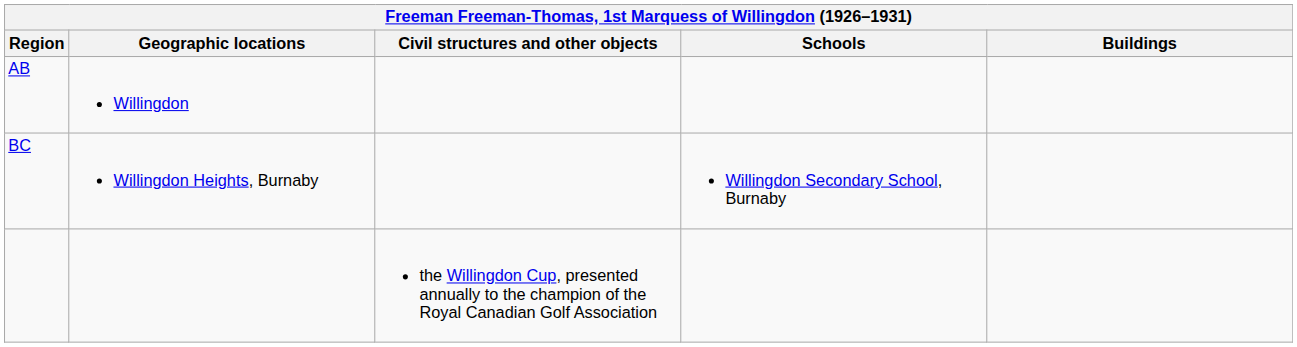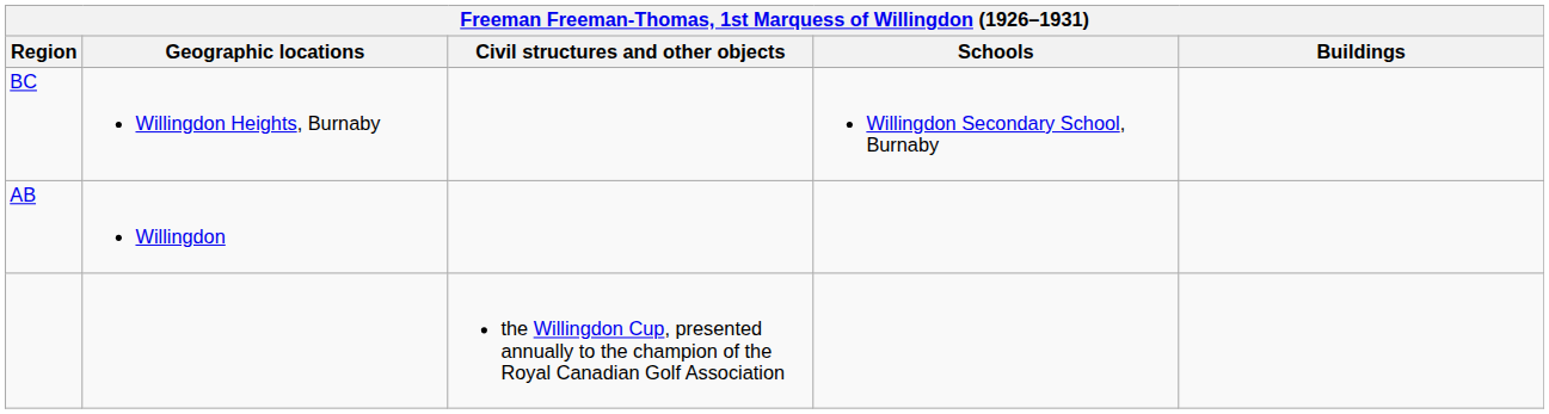 <table class="wikitable" width="100%">
 <tr>
 <th colspan="5"> <a href='#'>Freeman Freeman-Thomas, 1st Marquess of Willingdon</a> (1926–1931)</th>
 </tr>
 <tr>
 <th width="5%">Region</th>
 <th width="23.75%">Geographic locations</th>
 <th width="23.75%">Civil structures and other objects</th>
 <th width="23.75%">Schools</th>
 <th width="23.75%">Buildings</th>
 </tr>
 <tr>
+<td align=left valign=top> <a href='#'>BC</a></td>
+<td align=left valign=top><br><ul><li><a href='#'>Willingdon Heights</a>, Burnaby</li></ul></td>
+<td></td>
+<td align=left valign=top><br><ul><li><a href='#'>Willingdon Secondary School</a>, Burnaby</li></ul></td>
+<td></td>
+</tr>
+<tr>
 <td align=left valign=top> <a href='#'>AB</a></td>
 <td align=left valign=top><br><ul><li><a href='#'>Willingdon</a></li></ul></td>
 <td></td>
 <td></td>
-<td></td>
-</tr>
-<tr>
-<td align=left valign=top> <a href='#'>BC</a></td>
-<td align=left valign=top><br><ul><li><a href='#'>Willingdon Heights</a>, Burnaby</li></ul></td>
-<td></td>
-<td align=left valign=top><br><ul><li><a href='#'>Willingdon Secondary School</a>, Burnaby</li></ul></td>
 <td></td>
 </tr>
 <tr>
 <td></td>
 <td></td>
 <td align=left valign=top><br><ul><li>the <a href='#'>Willingdon Cup</a>, presented annually to the champion of the Royal Canadian Golf Association</li></ul></td>
 <td></td>
 <td></td>
 </tr>
 </table>
